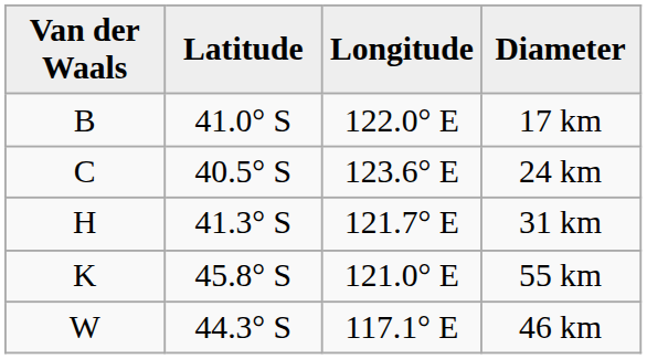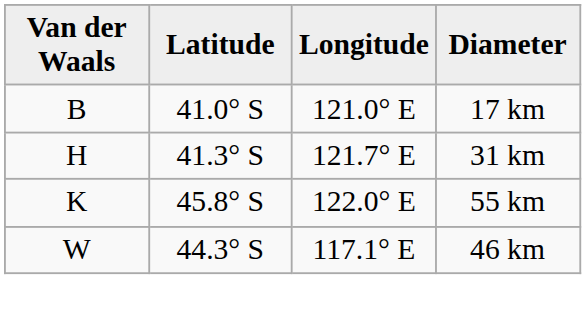 <table class="wikitable">
 <tr>
 <th width="25%" style="background:#eeeeee;">Van der<br>Waals</th>
 <th width="25%" style="background:#eeeeee;">Latitude</th>
 <th width="25%" style="background:#eeeeee;">Longitude</th>
 <th width="25%" style="background:#eeeeee;">Diameter</th>
 </tr>
 <tr>
 <td align="center">B</td>
 <td align="center">41.0° S</td>
-<td align="center">122.0° E</td>
+<td align="center">121.0° E</td>
 <td align="center">17 km</td>
-</tr>
-<tr>
-<td align="center">C</td>
-<td align="center">40.5° S</td>
-<td align="center">123.6° E</td>
-<td align="center">24 km</td>
 </tr>
 <tr>
 <td align="center">H</td>
 <td align="center">41.3° S</td>
 <td align="center">121.7° E</td>
 <td align="center">31 km</td>
 </tr>
 <tr>
 <td align="center">K</td>
 <td align="center">45.8° S</td>
-<td align="center">121.0° E</td>
+<td align="center">122.0° E</td>
 <td align="center">55 km</td>
 </tr>
 <tr>
 <td align="center">W</td>
 <td align="center">44.3° S</td>
 <td align="center">117.1° E</td>
 <td align="center">46 km</td>
 </tr>
 </table>
